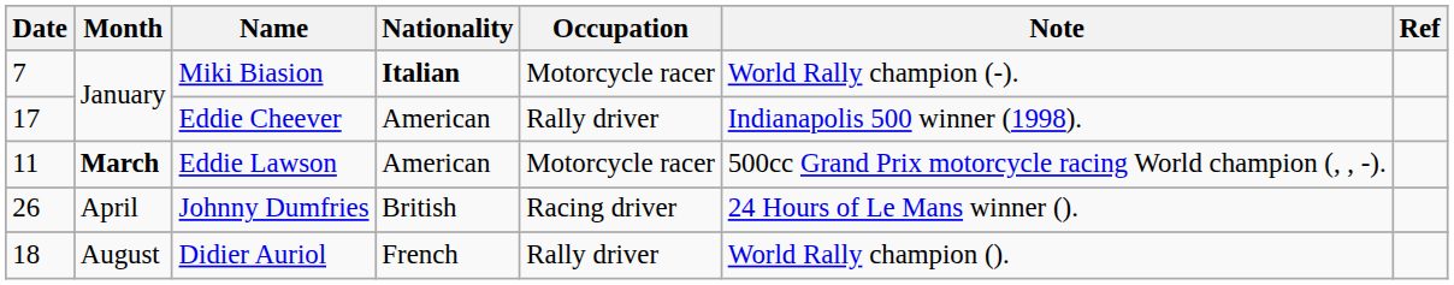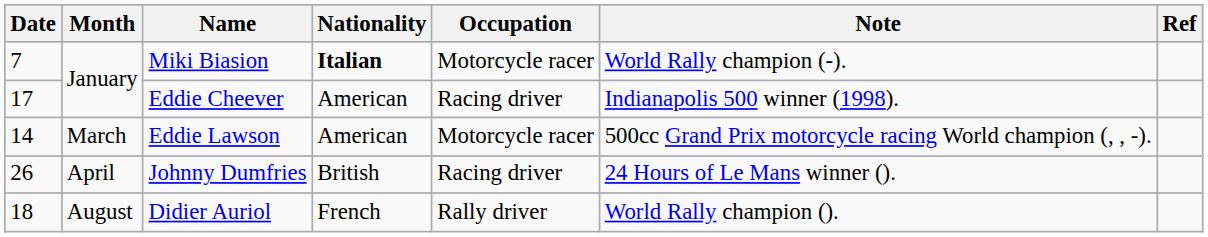 <table class="wikitable" style="font-size:85%;">
 <tr>
 <th>Date</th>
 <th>Month</th>
 <th>Name</th>
 <th>Nationality</th>
 <th>Occupation</th>
 <th>Note</th>
 <th>Ref</th>
 </tr>
 <tr>
 <td>7</td>
 <td rowspan=2>January</td>
 <td><a href='#'>Miki Biasion</a></td>
 <td><strong>Italian</strong></td>
 <td>Motorcycle racer</td>
 <td><a href='#'>World Rally</a> champion (-).</td>
 <td></td>
 </tr>
 <tr>
 <td>17</td>
 <td><a href='#'>Eddie Cheever</a></td>
 <td>American</td>
-<td>Rally driver</td>
+<td>Racing driver</td>
 <td><a href='#'>Indianapolis 500</a> winner (<a href='#'>1998</a>).</td>
 <td></td>
 </tr>
 <tr>
-<td>11</td>
-<td><strong>March</strong></td>
+<td>14</td>
+<td>March</td>
 <td><a href='#'>Eddie Lawson</a></td>
 <td>American</td>
 <td>Motorcycle racer</td>
 <td>500cc <a href='#'>Grand Prix motorcycle racing</a> World champion (, , -).</td>
 <td></td>
 </tr>
 <tr>
 <td>26</td>
 <td>April</td>
 <td><a href='#'>Johnny Dumfries</a></td>
 <td>British</td>
 <td>Racing driver</td>
 <td><a href='#'>24 Hours of Le Mans</a> winner ().</td>
 <td></td>
 </tr>
 <tr>
 <td>18</td>
 <td>August</td>
 <td><a href='#'>Didier Auriol</a></td>
 <td>French</td>
 <td>Rally driver</td>
 <td><a href='#'>World Rally</a> champion ().</td>
 <td></td>
 </tr>
 </table>
